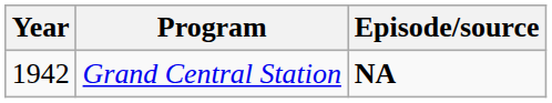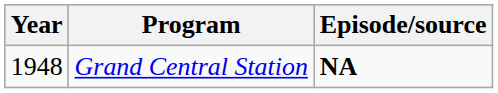 <table class="wikitable">
 <tr>
 <th>Year</th>
 <th>Program</th>
 <th>Episode/source</th>
 </tr>
 <tr>
-<td>1942</td>
+<td>1948</td>
 <td><em><a href='#'>Grand Central Station</a></em></td>
 <td><strong>NA</strong></td>
 </tr>
 </table>
